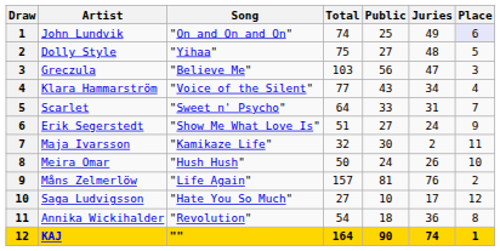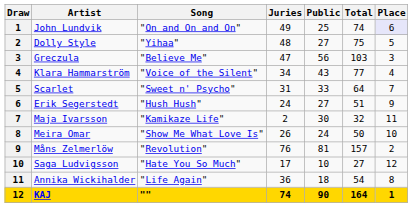 <table class="sortable wikitable plainrowheaders" style="margin: 1em auto 1em auto; text-align:center;">
 <tr>
 <th>Draw</th>
 <th>Artist</th>
 <th>Song</th>
+<th>Juries</th>
+<th>Public</th>
 <th>Total</th>
-<th>Public</th>
-<th>Juries</th>
 <th>Place</th>
 </tr>
 <tr>
 <th scope="row" style="text-align:center;">1</th>
 <td align="left"><a href='#'>John Lundvik</a></td>
 <td align="left">"<a href='#'>On and On and On</a>"</td>
+<td>49</td>
+<td>25</td>
 <td>74</td>
-<td>25</td>
-<td>49</td>
 <td style="background: lavender;">6</td>
 </tr>
 <tr>
 <th scope="row" style="text-align:center;">2</th>
 <td align="left"><a href='#'>Dolly Style</a></td>
 <td align="left">"<a href='#'>Yihaa</a>"</td>
+<td>48</td>
+<td>27</td>
 <td>75</td>
-<td>27</td>
-<td>48</td>
 <td>5</td>
 </tr>
 <tr>
 <th scope="row" style="text-align:center;">3</th>
 <td align="left"><a href='#'>Greczula</a></td>
 <td align="left">"<a href='#'>Believe Me</a>"</td>
+<td>47</td>
+<td>56</td>
 <td>103</td>
-<td>56</td>
-<td>47</td>
 <td>3</td>
 </tr>
 <tr>
 <th scope="row" style="text-align:center;">4</th>
 <td align="left"><a href='#'>Klara Hammarström</a></td>
 <td align="left">"<a href='#'>Voice of the Silent</a>"</td>
+<td>34</td>
+<td>43</td>
 <td>77</td>
-<td>43</td>
-<td>34</td>
 <td>4</td>
 </tr>
 <tr>
 <th scope="row" style="text-align:center;">5</th>
 <td align="left"><a href='#'>Scarlet</a></td>
 <td align="left">"<a href='#'>Sweet n' Psycho</a>"</td>
+<td>31</td>
+<td>33</td>
 <td>64</td>
-<td>33</td>
-<td>31</td>
 <td>7</td>
 </tr>
 <tr>
 <th scope="row" style="text-align:center;">6</th>
 <td align="left"><a href='#'>Erik Segerstedt</a></td>
-<td align="left">"<a href='#'>Show Me What Love Is</a>"</td>
+<td align="left">"<a href='#'>Hush Hush</a>"</td>
+<td>24</td>
+<td>27</td>
 <td>51</td>
-<td>27</td>
-<td>24</td>
 <td>9</td>
 </tr>
 <tr>
 <th scope="row" style="text-align:center;">7</th>
 <td align="left"><a href='#'>Maja Ivarsson</a></td>
 <td align="left">"<a href='#'>Kamikaze Life</a>"</td>
+<td>2</td>
+<td>30</td>
 <td>32</td>
-<td>30</td>
-<td>2</td>
 <td>11</td>
 </tr>
 <tr>
 <th scope="row" style="text-align:center;">8</th>
 <td align="left"><a href='#'>Meira Omar</a></td>
-<td align="left">"<a href='#'>Hush Hush</a>"</td>
+<td align="left">"<a href='#'>Show Me What Love Is</a>"</td>
+<td>26</td>
+<td>24</td>
 <td>50</td>
-<td>24</td>
-<td>26</td>
 <td>10</td>
 </tr>
 <tr>
 <th scope="row" style="text-align:center;">9</th>
 <td align="left"><a href='#'>Måns Zelmerlöw</a></td>
-<td align="left">"<a href='#'>Life Again</a>"</td>
+<td align="left">"<a href='#'>Revolution</a>"</td>
+<td>76</td>
+<td>81</td>
 <td>157</td>
-<td>81</td>
-<td>76</td>
 <td>2</td>
 </tr>
 <tr>
 <th scope="row" style="text-align:center;">10</th>
 <td align="left"><a href='#'>Saga Ludvigsson</a></td>
 <td align="left">"<a href='#'>Hate You So Much</a>"</td>
+<td>17</td>
+<td>10</td>
 <td>27</td>
-<td>10</td>
-<td>17</td>
 <td>12</td>
 </tr>
 <tr>
 <th scope="row" style="text-align:center;">11</th>
 <td align="left"><a href='#'>Annika Wickihalder</a></td>
-<td align="left">"<a href='#'>Revolution</a>"</td>
+<td align="left">"<a href='#'>Life Again</a>"</td>
+<td>36</td>
+<td>18</td>
 <td>54</td>
-<td>18</td>
-<td>36</td>
 <td>8</td>
 </tr>
 <tr style="font-weight:bold; background:gold;">
 <th scope="row" style="text-align:center; font-weight:bold; background:gold;">12</th>
 <td align="left"><a href='#'>KAJ</a></td>
 <td align="left">""</td>
+<td>74</td>
+<td>90</td>
 <td>164</td>
-<td>90</td>
-<td>74</td>
 <td>1</td>
 </tr>
 </table>
